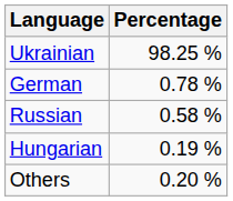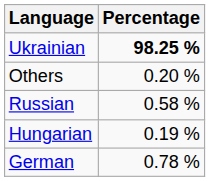 <table class="wikitable">
 <tr>
 <th>Language</th>
 <th>Percentage</th>
 </tr>
 <tr>
 <td><a href='#'>Ukrainian</a></td>
-<td align="right">98.25 %</td>
+<td align="right"><strong>98.25 %</strong></td>
 </tr>
 <tr>
-<td><a href='#'>German</a></td>
-<td align="right">0.78 %</td>
+<td>Others</td>
+<td align="right">0.20 %</td>
 </tr>
 <tr>
 <td><a href='#'>Russian</a></td>
 <td align="right">0.58 %</td>
 </tr>
 <tr>
 <td><a href='#'>Hungarian</a></td>
 <td align="right">0.19 %</td>
 </tr>
 <tr>
-<td>Others</td>
-<td align="right">0.20 %</td>
+<td><a href='#'>German</a></td>
+<td align="right">0.78 %</td>
 </tr>
 </table>
